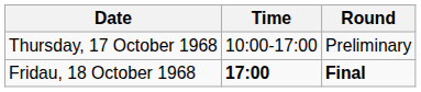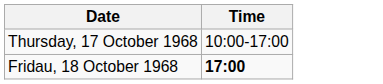 <table class="wikitable">
 <tr>
 <th>Date</th>
 <th>Time</th>
-<th>Round</th>
 </tr>
 <tr>
 <td>Thursday, 17 October 1968</td>
 <td>10:00-17:00</td>
-<td>Preliminary</td>
 </tr>
 <tr>
 <td>Fridau, 18 October 1968</td>
 <td><strong>17:00</strong></td>
-<td><strong>Final</strong></td>
 </tr>
 </table>
